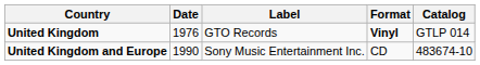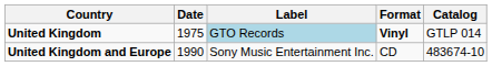 <table class="wikitable" style="font-size:85%;">
 <tr>
 <th>Country</th>
 <th>Date</th>
 <th>Label</th>
 <th>Format</th>
 <th>Catalog</th>
 </tr>
 <tr>
 <td><strong>United Kingdom</strong></td>
-<td>1976</td>
-<td>GTO Records</td>
+<td>1975</td>
+<td style="background: lightblue;">GTO Records</td>
 <td><strong>Vinyl</strong></td>
 <td>GTLP 014</td>
 </tr>
 <tr>
 <td><strong>United Kingdom and Europe</strong></td>
 <td>1990</td>
 <td>Sony Music Entertainment Inc.</td>
 <td>CD</td>
 <td>483674-10</td>
 </tr>
 </table>
